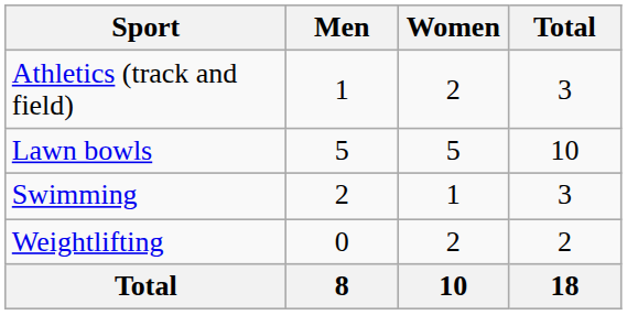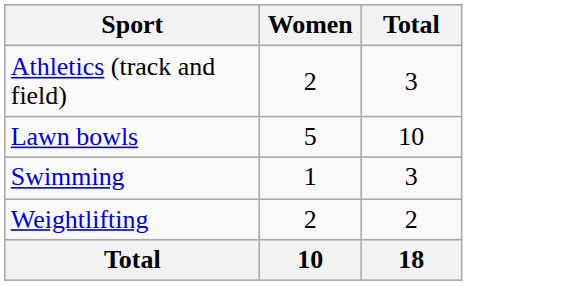 <table class="wikitable sortable" style="text-align:center;">
 <tr>
 <th width=150>Sport</th>
-<th width=55>Men</th>
 <th width=55>Women</th>
 <th width=55>Total</th>
 </tr>
 <tr>
 <td align=left><a href='#'>Athletics</a> (track and field)</td>
-<td>1</td>
 <td>2</td>
 <td>3</td>
 </tr>
 <tr>
 <td align=left><a href='#'>Lawn bowls</a></td>
 <td>5</td>
-<td>5</td>
 <td>10</td>
 </tr>
 <tr>
 <td align=left><a href='#'>Swimming</a></td>
-<td>2</td>
 <td>1</td>
 <td>3</td>
 </tr>
 <tr>
 <td align=left><a href='#'>Weightlifting</a></td>
-<td>0</td>
 <td>2</td>
 <td>2</td>
 </tr>
 <tr>
 <th>Total</th>
-<th>8</th>
 <th>10</th>
 <th>18</th>
 </tr>
 </table>
